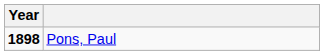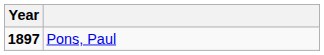 <table class="wikitable sortable"  style="font-size: 100%">
 <tr>
 <th>Year</th>
 <th width=300></th>
 </tr>
 <tr>
-<td><strong>1898</strong></td>
+<td><strong>1897</strong></td>
 <td> <a href='#'>Pons, Paul</a></td>
 </tr>
 </table>
